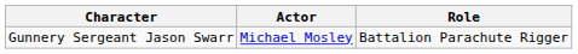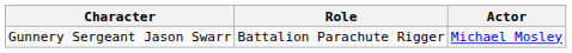 <table class="wikitable">
 <tr>
 <th>Character</th>
+<th>Role</th>
 <th>Actor</th>
-<th>Role</th>
 </tr>
 <tr>
 <td>Gunnery Sergeant Jason Swarr</td>
+<td>Battalion Parachute Rigger</td>
 <td><a href='#'>Michael Mosley</a></td>
-<td>Battalion Parachute Rigger</td>
 </tr>
 </table>
